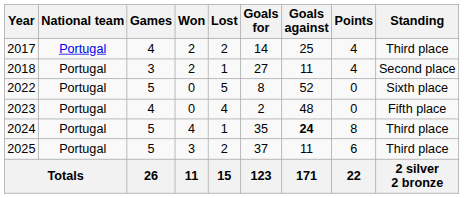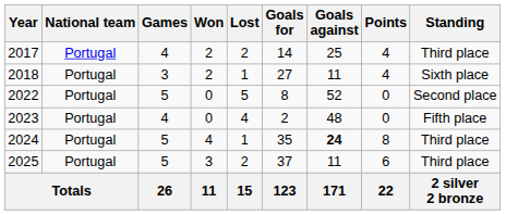 <table class="wikitable" style="text-align:center">
 <tr>
 <th>Year</th>
 <th>National team</th>
 <th>Games</th>
 <th>Won</th>
 <th>Lost</th>
 <th>Goals<br>for</th>
 <th>Goals<br>against</th>
 <th>Points</th>
 <th>Standing</th>
 </tr>
 <tr>
 <td>2017</td>
 <td><a href='#'>Portugal</a></td>
 <td>4</td>
 <td>2</td>
 <td>2</td>
 <td>14</td>
 <td>25</td>
 <td>4</td>
 <td> Third place</td>
 </tr>
 <tr>
 <td>2018</td>
 <td>Portugal</td>
 <td>3</td>
 <td>2</td>
 <td>1</td>
 <td>27</td>
 <td>11</td>
 <td>4</td>
-<td> Second place</td>
+<td>Sixth place</td>
 </tr>
 <tr>
 <td>2022</td>
 <td>Portugal</td>
 <td>5</td>
 <td>0</td>
 <td>5</td>
 <td>8</td>
 <td>52</td>
 <td>0</td>
-<td>Sixth place</td>
+<td> Second place</td>
 </tr>
 <tr>
 <td>2023</td>
 <td>Portugal</td>
 <td>4</td>
 <td>0</td>
 <td>4</td>
 <td>2</td>
 <td>48</td>
 <td>0</td>
 <td>Fifth place</td>
 </tr>
 <tr>
 <td>2024</td>
 <td>Portugal</td>
 <td>5</td>
 <td>4</td>
 <td>1</td>
 <td>35</td>
 <td><strong>24</strong></td>
 <td>8</td>
 <td> Third place</td>
 </tr>
 <tr>
 <td>2025</td>
 <td>Portugal</td>
 <td>5</td>
 <td>3</td>
 <td>2</td>
 <td>37</td>
 <td>11</td>
 <td>6</td>
 <td> Third place</td>
 </tr>
 <tr>
 <th colspan="2">Totals</th>
 <th>26</th>
 <th>11</th>
 <th>15</th>
 <th>123</th>
 <th>171</th>
 <th>22</th>
 <th>2 silver<br>2 bronze</th>
 </tr>
 </table>
